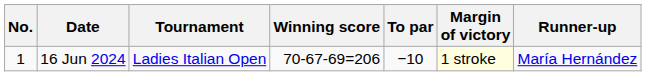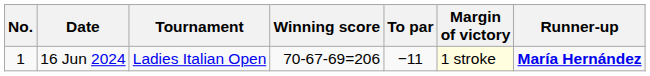 <table class="wikitable" style="font-size:95%;">
 <tr>
 <th>No.</th>
 <th>Date</th>
 <th>Tournament</th>
 <th>Winning score</th>
 <th>To par</th>
 <th>Margin<br>of victory</th>
 <th>Runner-up</th>
 </tr>
 <tr>
 <td align=center>1</td>
 <td align=right>16 Jun <a href='#'>2024</a></td>
 <td><a href='#'>Ladies Italian Open</a></td>
 <td align=right>70-67-69=206</td>
-<td align=center>−10</td>
+<td align=center>−11</td>
 <td style="background: lightyellow;">1 stroke</td>
-<td> <a href='#'>María Hernández</a></td>
+<td><strong> <a href='#'>María Hernández</a></strong></td>
 </tr>
 </table>
